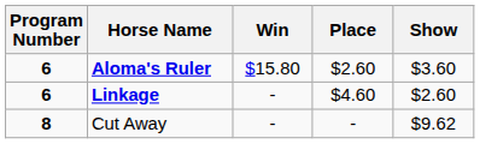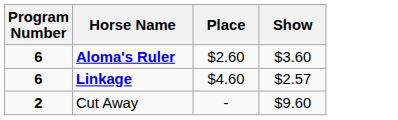 <table class="wikitable sortable" style="font-size:90%">
 <tr>
 <th width="58px">Program <br> Number</th>
 <th width="110px">Horse Name <br></th>
-<th width="58px">Win <br></th>
 <th width="58px">Place <br></th>
 <th width="58px">Show <br></th>
 </tr>
 <tr>
 <td align=center><strong>6</strong></td>
 <td><strong><a href='#'>Aloma's Ruler</a></strong></td>
-<td align=center><a href='#'>$</a>15.80</td>
 <td align=center>$2.60</td>
 <td align=center>$3.60</td>
 </tr>
 <tr>
 <td align=center><strong>6</strong></td>
 <td><strong><a href='#'>Linkage</a></strong></td>
-<td align=center>-</td>
 <td align=center>$4.60</td>
-<td align=center>$2.60</td>
+<td align=center>$2.57</td>
 </tr>
 <tr>
-<td align=center><strong>8</strong></td>
+<td align=center><strong>2</strong></td>
 <td>Cut Away</td>
 <td align=center>-</td>
-<td align=center>-</td>
-<td align=center>$9.62</td>
+<td align=center>$9.60</td>
 </tr>
 </table>
